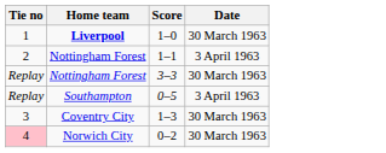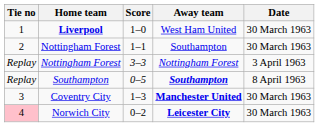 <table class="wikitable" style="text-align: center">
 <tr>
 <th>Tie no</th>
 <th>Home team</th>
 <th>Score</th>
+<th>Away team</th>
 <th>Date</th>
 </tr>
 <tr>
 <td>1</td>
 <td><strong><a href='#'>Liverpool</a></strong></td>
 <td>1–0</td>
+<td><a href='#'>West Ham United</a></td>
 <td>30 March 1963</td>
 </tr>
 <tr>
 <td>2</td>
 <td><a href='#'>Nottingham Forest</a></td>
 <td>1–1</td>
-<td>3 April 1963</td>
+<td><a href='#'>Southampton</a></td>
+<td>30 March 1963</td>
 </tr>
 <tr>
 <td><em>Replay</em></td>
 <td><em><a href='#'>Nottingham Forest</a></em></td>
 <td><em>3–3</em></td>
-<td>30 March 1963</td>
+<td><em><a href='#'>Nottingham Forest</a></em></td>
+<td>3 April 1963</td>
 </tr>
 <tr>
 <td><em>Replay</em></td>
 <td><em><a href='#'>Southampton</a></em></td>
 <td><em>0–5</em></td>
-<td>3 April 1963</td>
+<td><strong><em><a href='#'>Southampton</a></em></strong></td>
+<td>8 April 1963</td>
 </tr>
 <tr>
 <td>3</td>
 <td><a href='#'>Coventry City</a></td>
 <td>1–3</td>
+<td><strong><a href='#'>Manchester United</a></strong></td>
 <td>30 March 1963</td>
 </tr>
 <tr>
 <td style="background: pink;">4</td>
 <td><a href='#'>Norwich City</a></td>
 <td>0–2</td>
+<td><strong><a href='#'>Leicester City</a></strong></td>
 <td>30 March 1963</td>
 </tr>
 </table>
